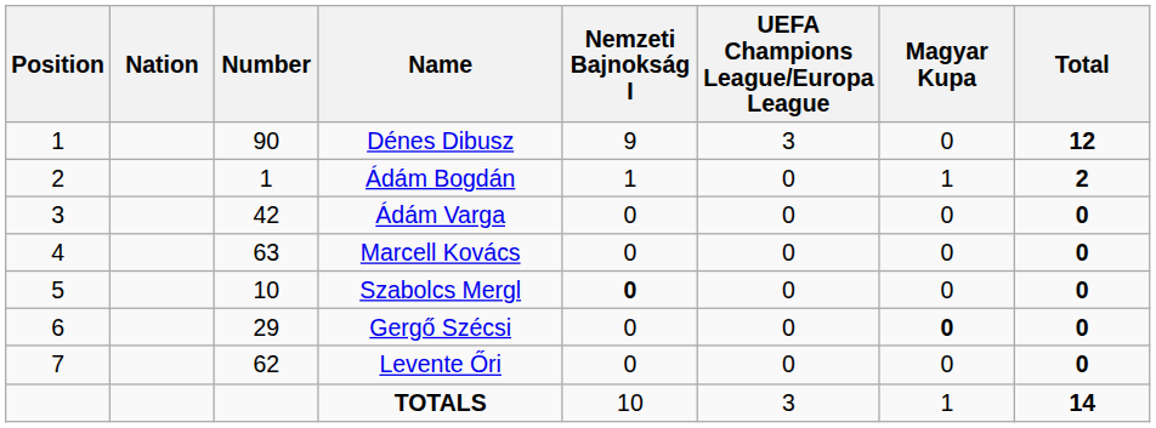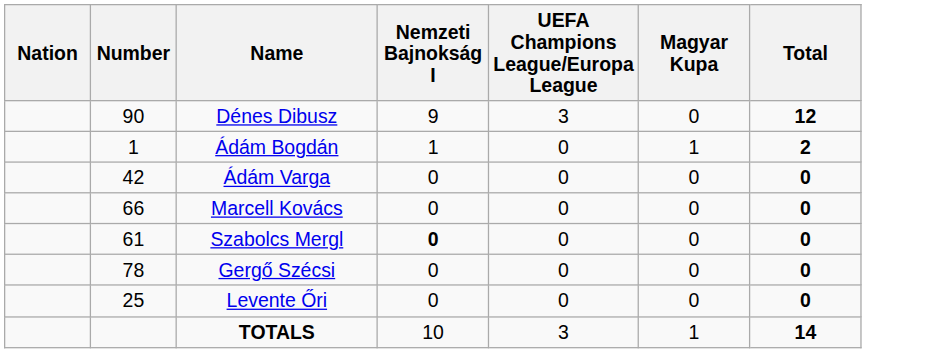 <table class="wikitable" style="font-size: 95%; text-align: center;">
 <tr>
-<th width=60>Position</th>
 <th width=60>Nation</th>
 <th width=60>Number</th>
 <th width=150>Name</th>
 <th width=80>Nemzeti Bajnokság I</th>
 <th width=80>UEFA Champions League/Europa League</th>
 <th width=80>Magyar Kupa</th>
 <th width=80>Total</th>
 </tr>
 <tr>
-<td>1</td>
 <td></td>
 <td>90</td>
 <td><a href='#'>Dénes Dibusz</a></td>
 <td>9</td>
 <td>3</td>
 <td>0</td>
 <td><strong>12</strong></td>
 </tr>
 <tr>
-<td>2</td>
 <td></td>
 <td>1</td>
 <td><a href='#'>Ádám Bogdán</a></td>
 <td>1</td>
 <td>0</td>
 <td>1</td>
 <td><strong>2</strong></td>
 </tr>
 <tr>
-<td>3</td>
 <td></td>
 <td>42</td>
 <td><a href='#'>Ádám Varga</a></td>
 <td>0</td>
 <td>0</td>
 <td>0</td>
 <td><strong>0</strong></td>
 </tr>
 <tr>
-<td>4</td>
 <td></td>
-<td>63</td>
+<td>66</td>
 <td><a href='#'>Marcell Kovács</a></td>
 <td>0</td>
 <td>0</td>
 <td>0</td>
 <td><strong>0</strong></td>
 </tr>
 <tr>
-<td>5</td>
 <td></td>
-<td>10</td>
+<td>61</td>
 <td><a href='#'>Szabolcs Mergl</a></td>
 <td><strong>0</strong></td>
 <td>0</td>
 <td>0</td>
 <td><strong>0</strong></td>
 </tr>
 <tr>
-<td>6</td>
 <td></td>
-<td>29</td>
+<td>78</td>
 <td><a href='#'>Gergő Szécsi</a></td>
 <td>0</td>
 <td>0</td>
-<td><strong>0</strong></td>
+<td>0</td>
 <td><strong>0</strong></td>
 </tr>
 <tr>
-<td>7</td>
 <td></td>
-<td>62</td>
+<td>25</td>
 <td><a href='#'>Levente Őri</a></td>
 <td>0</td>
 <td>0</td>
 <td>0</td>
 <td><strong>0</strong></td>
 </tr>
 <tr>
 <td></td>
 <td></td>
-<td></td>
 <td><strong>TOTALS</strong></td>
 <td>10</td>
 <td>3</td>
 <td>1</td>
 <td><strong>14</strong></td>
 </tr>
 </table>
